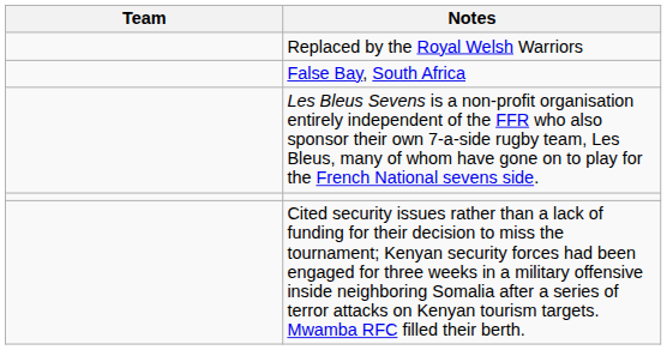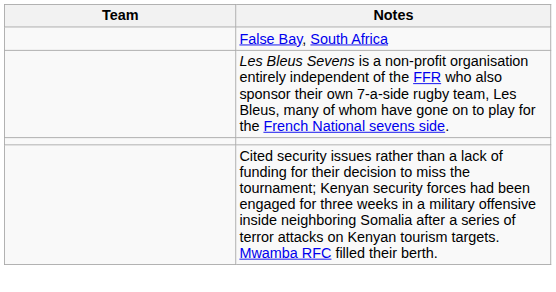 <table class="wikitable">
 <tr>
 <th scope="col" style="width:250px;">Team</th>
 <th>Notes</th>
-</tr>
-<tr>
-<td></td>
-<td>Replaced by the <a href='#'>Royal Welsh</a> Warriors</td>
 </tr>
 <tr>
 <td></td>
 <td><a href='#'>False Bay</a>, <a href='#'>South Africa</a></td>
 </tr>
 <tr>
 <td></td>
 <td><em>Les Bleus Sevens</em> is a non-profit organisation entirely independent of the <a href='#'>FFR</a> who also sponsor their own 7-a-side rugby team, Les Bleus, many of whom have gone on to play for the <a href='#'>French National sevens side</a>. </td>
 </tr>
 <tr>
 <td></td>
 <td></td>
 </tr>
 <tr>
 <td></td>
 <td>Cited security issues rather than a lack of funding for their decision to miss the tournament; Kenyan security forces had been engaged for three weeks in a military offensive inside neighboring Somalia after a series of terror attacks on Kenyan tourism targets.  <a href='#'>Mwamba RFC</a> filled their berth.</td>
 </tr>
 </table>
